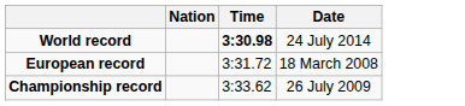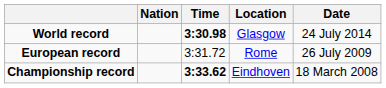 <table class=wikitable style=text-align:center>
 <tr>
 <th></th>
 <th>Nation</th>
 <th>Time</th>
+<th>Location</th>
 <th>Date</th>
 </tr>
 <tr>
 <td><strong>World record</strong></td>
 <td align=left></td>
 <td align=left><strong>3:30.98</strong></td>
+<td><a href='#'>Glasgow</a></td>
 <td>24 July 2014</td>
 </tr>
 <tr>
 <td><strong>European record</strong></td>
 <td align=left></td>
 <td align=left>3:31.72</td>
-<td>18 March 2008</td>
+<td><a href='#'>Rome</a></td>
+<td>26 July 2009</td>
 </tr>
 <tr>
 <td><strong>Championship record</strong></td>
 <td align=left></td>
-<td align=left>3:33.62</td>
-<td>26 July 2009</td>
+<td align=left><strong>3:33.62</strong></td>
+<td><a href='#'>Eindhoven</a></td>
+<td>18 March 2008</td>
 </tr>
 </table>
